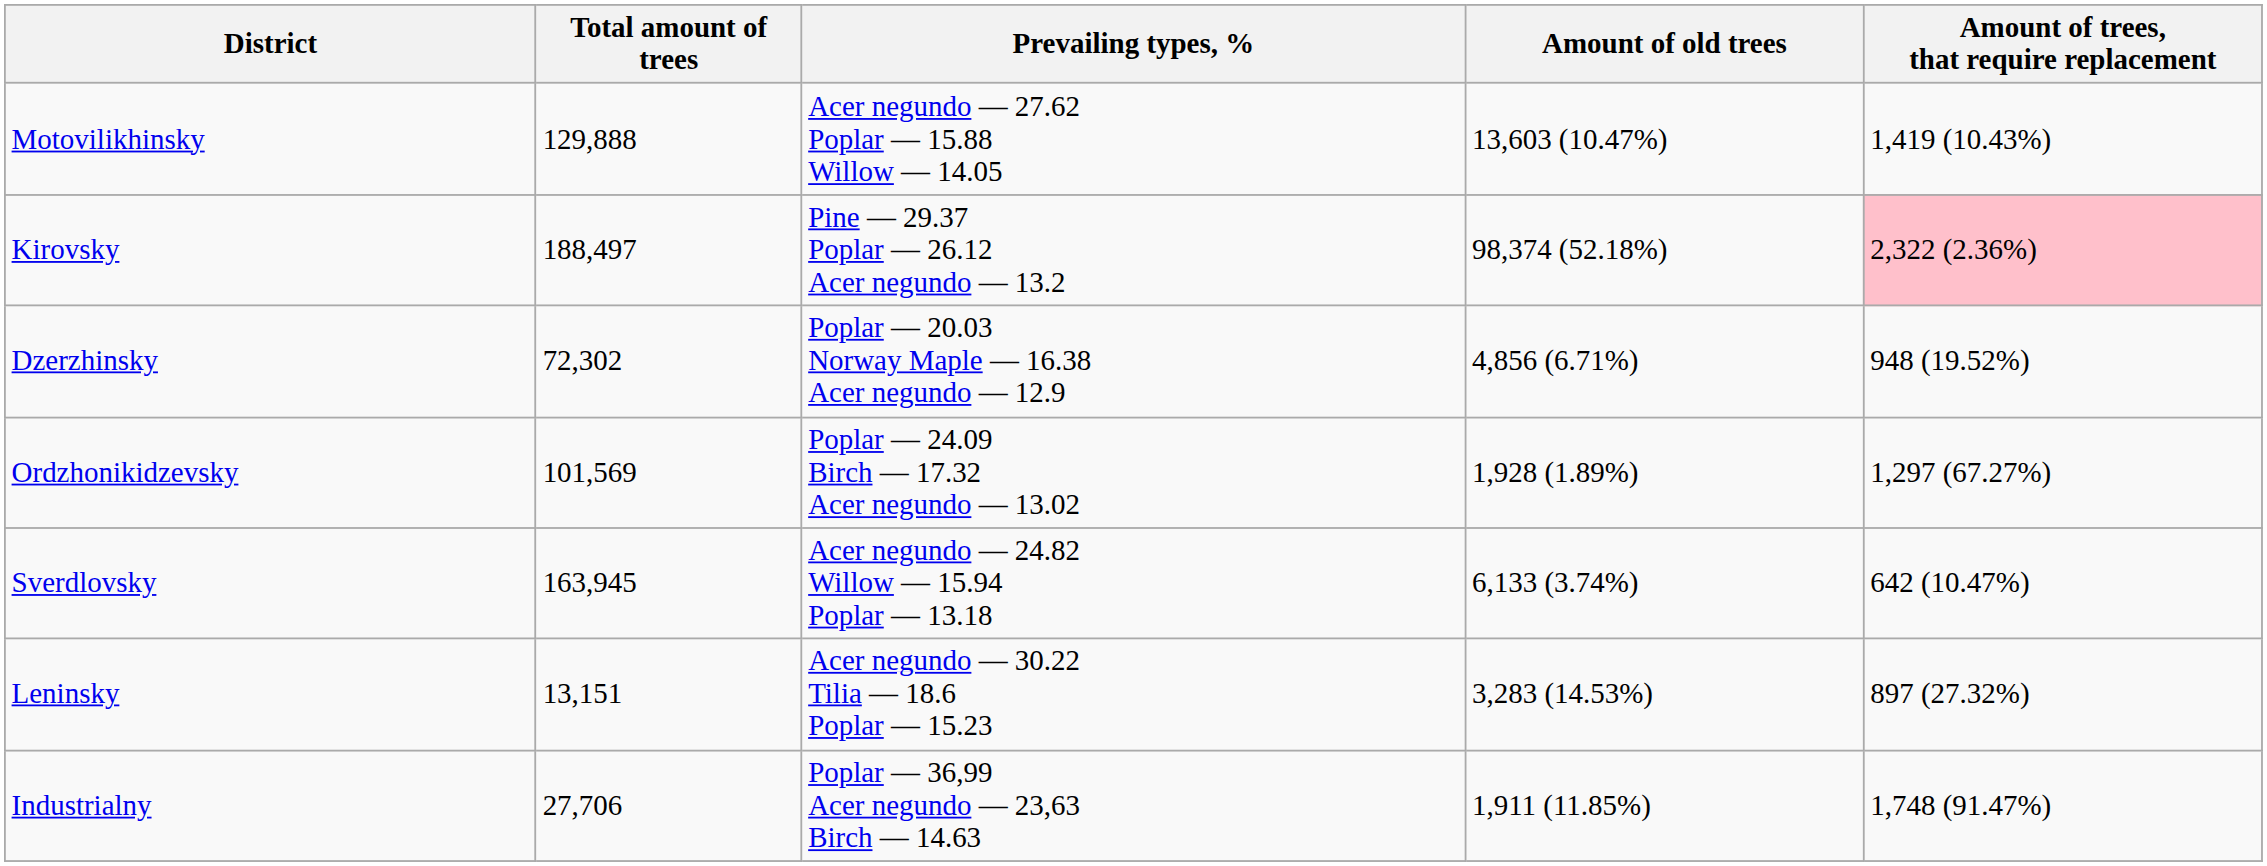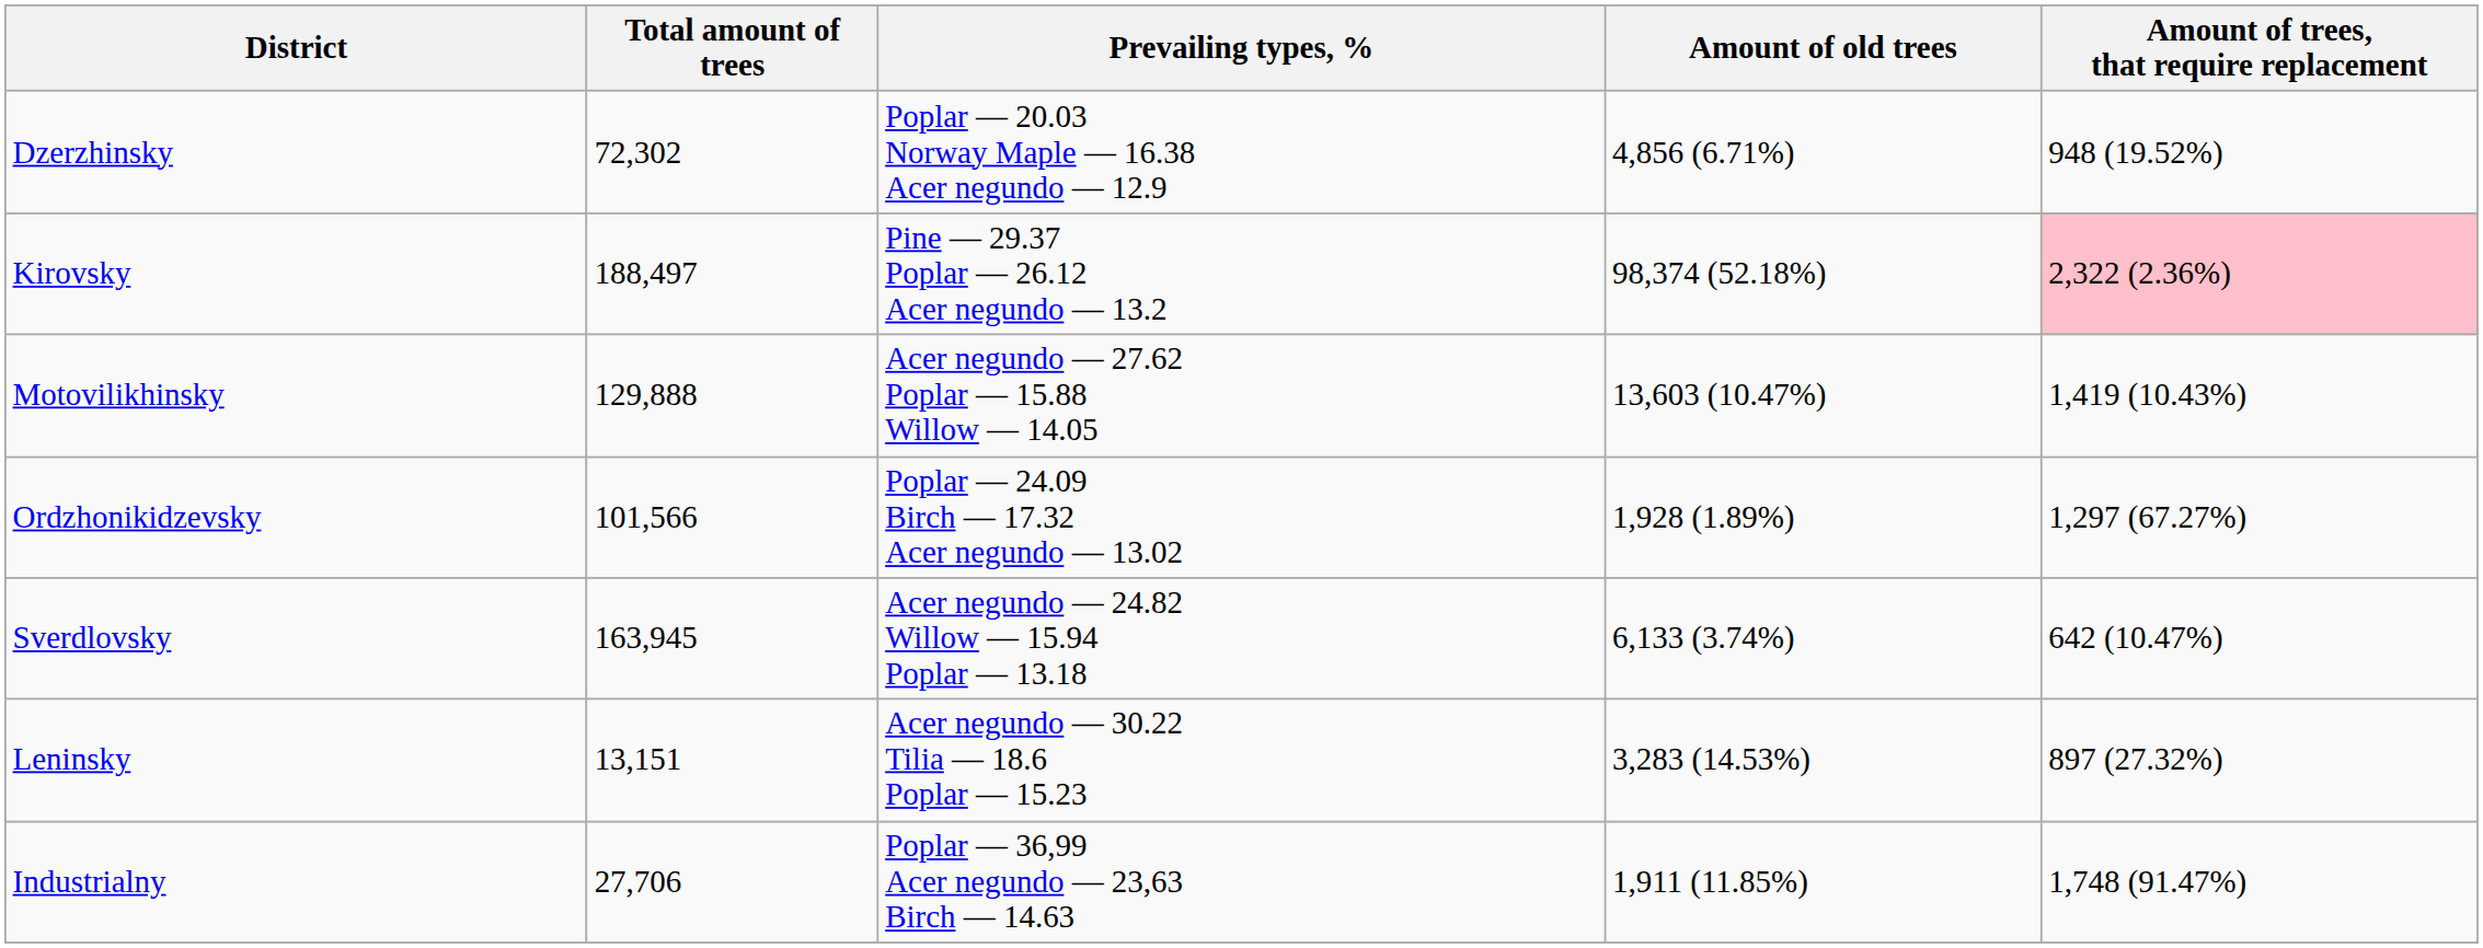 <table class="wikitable" |>
 <tr>
 <th width="20%">District</th>
 <th width="10%">Total amount of trees</th>
 <th width="25%">Prevailing types, %</th>
 <th width="15%">Amount of old trees</th>
 <th width="15%">Amount of trees,<br> that require replacement</th>
 </tr>
 <tr>
-<td><a href='#'>Motovilikhinsky</a></td>
-<td>129,888</td>
-<td><a href='#'>Acer negundo</a> — 27.62<br><a href='#'>Poplar</a> — 15.88<br><a href='#'>Willow</a> — 14.05</td>
-<td>13,603 (10.47%)</td>
-<td>1,419 (10.43%)</td>
+<td><a href='#'>Dzerzhinsky</a></td>
+<td>72,302</td>
+<td><a href='#'>Poplar</a> — 20.03<br><a href='#'>Norway Maple</a> — 16.38<br><a href='#'>Acer negundo</a> — 12.9</td>
+<td>4,856 (6.71%)</td>
+<td>948 (19.52%)</td>
 </tr>
 <tr>
 <td><a href='#'>Kirovsky</a></td>
 <td>188,497</td>
 <td><a href='#'>Pine</a> — 29.37<br><a href='#'>Poplar</a> — 26.12<br><a href='#'>Acer negundo</a> — 13.2</td>
 <td>98,374 (52.18%)</td>
 <td style="background: pink;">2,322 (2.36%)</td>
 </tr>
 <tr>
-<td><a href='#'>Dzerzhinsky</a></td>
-<td>72,302</td>
-<td><a href='#'>Poplar</a> — 20.03<br><a href='#'>Norway Maple</a> — 16.38<br><a href='#'>Acer negundo</a> — 12.9</td>
-<td>4,856 (6.71%)</td>
-<td>948 (19.52%)</td>
+<td><a href='#'>Motovilikhinsky</a></td>
+<td>129,888</td>
+<td><a href='#'>Acer negundo</a> — 27.62<br><a href='#'>Poplar</a> — 15.88<br><a href='#'>Willow</a> — 14.05</td>
+<td>13,603 (10.47%)</td>
+<td>1,419 (10.43%)</td>
 </tr>
 <tr>
 <td><a href='#'>Ordzhonikidzevsky</a></td>
-<td>101,569</td>
+<td>101,566</td>
 <td><a href='#'>Poplar</a> — 24.09<br><a href='#'>Birch</a> — 17.32<br><a href='#'>Acer negundo</a> — 13.02</td>
 <td>1,928 (1.89%)</td>
 <td>1,297 (67.27%)</td>
 </tr>
 <tr>
 <td><a href='#'>Sverdlovsky</a></td>
 <td>163,945</td>
 <td><a href='#'>Acer negundo</a> — 24.82<br><a href='#'>Willow</a> — 15.94<br><a href='#'>Poplar</a> — 13.18</td>
 <td>6,133 (3.74%)</td>
 <td>642 (10.47%)</td>
 </tr>
 <tr>
 <td><a href='#'>Leninsky</a></td>
 <td>13,151</td>
 <td><a href='#'>Acer negundo</a> — 30.22<br><a href='#'>Tilia</a> — 18.6<br><a href='#'>Poplar</a> — 15.23</td>
 <td>3,283 (14.53%)</td>
 <td>897 (27.32%)</td>
 </tr>
 <tr>
 <td><a href='#'>Industrialny</a></td>
 <td>27,706</td>
 <td><a href='#'>Poplar</a> — 36,99<br><a href='#'>Acer negundo</a> — 23,63<br><a href='#'>Birch</a> — 14.63</td>
 <td>1,911 (11.85%)</td>
 <td>1,748 (91.47%)</td>
 </tr>
 </table>
